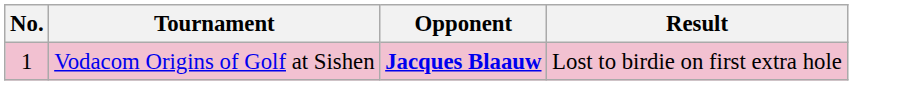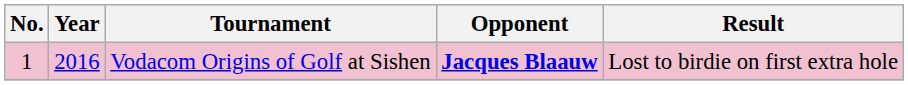 <table class="wikitable" style="font-size:95%;">
 <tr>
 <th>No.</th>
+<th>Year</th>
 <th>Tournament</th>
 <th>Opponent</th>
 <th>Result</th>
 </tr>
 <tr style="background:#F2C1D1;">
 <td align=center>1</td>
+<td><a href='#'>2016</a></td>
 <td><a href='#'>Vodacom Origins of Golf</a> at Sishen</td>
 <td><strong> <a href='#'>Jacques Blaauw</a></strong></td>
 <td>Lost to birdie on first extra hole</td>
 </tr>
 </table>
